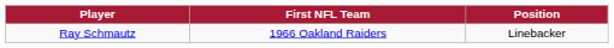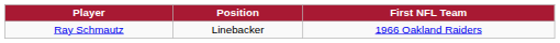 <table class="wikitable" width="65%">
 <tr>
 <th style="background:#A81933;color:#FFFFFF;">Player</th>
+<th style="background:#A81933;color:#FFFFFF;">Position</th>
 <th style="background:#A81933;color:#FFFFFF;">First NFL Team</th>
-<th style="background:#A81933;color:#FFFFFF;">Position</th>
 </tr>
 <tr align="center" bgcolor="">
 <td><a href='#'>Ray Schmautz</a></td>
+<td>Linebacker</td>
 <td><a href='#'>1966 Oakland Raiders</a></td>
-<td>Linebacker</td>
 </tr>
 </table>
